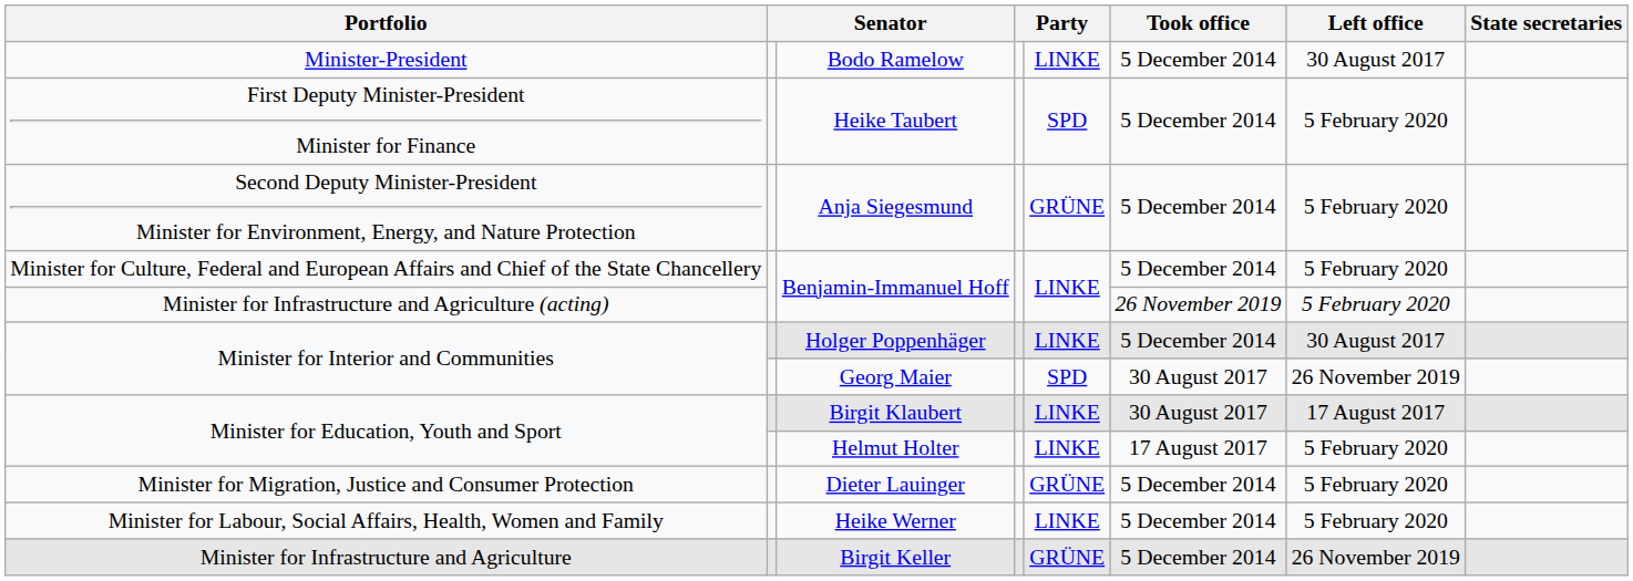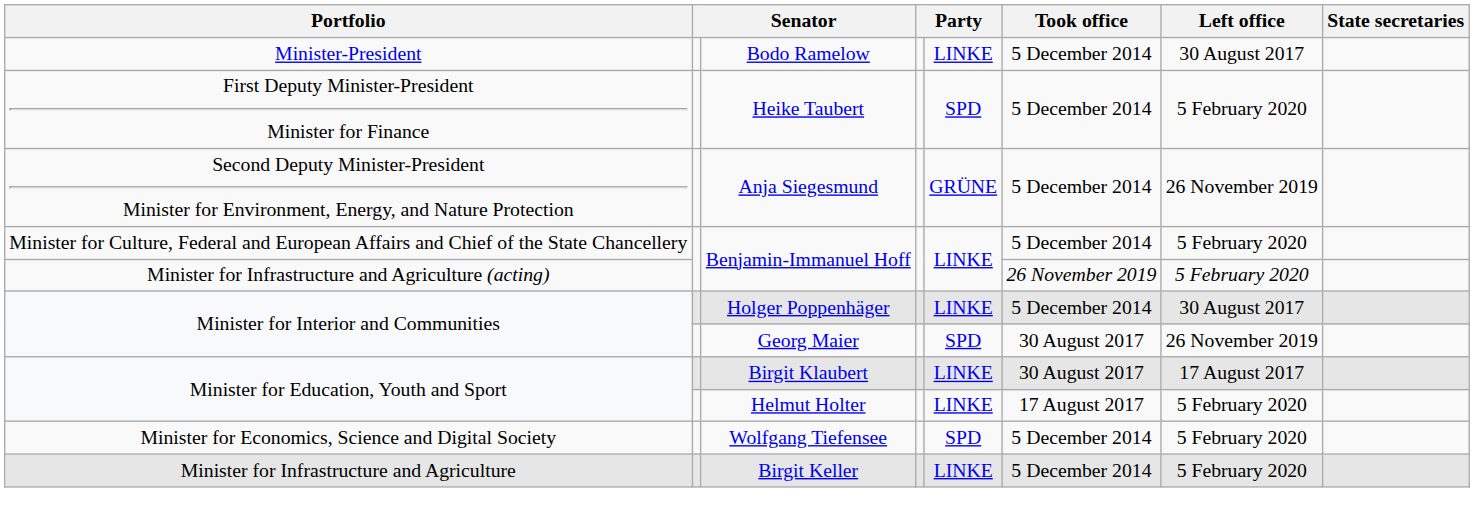 <table class=wikitable style="text-align:center; font-size:90%">
 <tr>
 <th>Portfolio</th>
 <th colspan=2>Senator</th>
 <th colspan=2>Party</th>
 <th>Took office</th>
 <th>Left office</th>
 <th>State secretaries</th>
 </tr>
 <tr>
 <td><a href='#'>Minister-President</a></td>
 <td></td>
 <td><a href='#'>Bodo Ramelow</a><br></td>
 <td bgcolor=></td>
 <td><a href='#'>LINKE</a></td>
 <td>5 December 2014</td>
 <td>30 August 2017</td>
 <td></td>
 </tr>
 <tr>
 <td>First Deputy Minister-President<hr>Minister for Finance</td>
 <td></td>
 <td><a href='#'>Heike Taubert</a><br></td>
 <td bgcolor=></td>
 <td><a href='#'>SPD</a></td>
 <td>5 December 2014</td>
 <td>5 February 2020</td>
 <td></td>
 </tr>
 <tr>
 <td>Second Deputy Minister-President<hr>Minister for Environment, Energy, and Nature Protection</td>
 <td></td>
 <td><a href='#'>Anja Siegesmund</a><br></td>
 <td bgcolor=></td>
 <td><a href='#'>GRÜNE</a></td>
 <td>5 December 2014</td>
-<td>5 February 2020</td>
+<td>26 November 2019</td>
 <td></td>
 </tr>
 <tr>
 <td>Minister for Culture, Federal and European Affairs and Chief of the State Chancellery</td>
 <td rowspan=2></td>
 <td rowspan=2><a href='#'>Benjamin-Immanuel Hoff</a><br></td>
 <td rowspan=2 bgcolor=></td>
 <td rowspan=2><a href='#'>LINKE</a></td>
 <td>5 December 2014</td>
 <td>5 February 2020</td>
 <td></td>
 </tr>
 <tr>
 <td>Minister for Infrastructure and Agriculture <em>(acting)</em></td>
 <td><em>26 November 2019</em></td>
 <td><em>5 February 2020</em></td>
 <td></td>
 </tr>
 <tr style="background-color:#E6E6E6">
 <td rowspan=2 style="background-color:#F8F9FA">Minister for Interior and Communities</td>
 <td></td>
 <td><a href='#'>Holger Poppenhäger</a><br></td>
 <td bgcolor=></td>
 <td><a href='#'>LINKE</a></td>
 <td>5 December 2014</td>
 <td>30 August 2017</td>
 <td></td>
 </tr>
 <tr>
 <td></td>
 <td><a href='#'>Georg Maier</a><br></td>
 <td bgcolor=></td>
 <td><a href='#'>SPD</a></td>
 <td>30 August 2017</td>
 <td>26 November 2019</td>
 <td></td>
 </tr>
 <tr style="background-color:#E6E6E6">
 <td rowspan=2 style="background-color:#F8F9FA">Minister for Education, Youth and Sport</td>
 <td></td>
 <td><a href='#'>Birgit Klaubert</a><br></td>
 <td bgcolor=></td>
 <td><a href='#'>LINKE</a></td>
 <td>30 August 2017</td>
 <td>17 August 2017</td>
 <td></td>
 </tr>
 <tr>
 <td></td>
 <td><a href='#'>Helmut Holter</a><br></td>
 <td bgcolor=></td>
 <td><a href='#'>LINKE</a></td>
 <td>17 August 2017</td>
 <td>5 February 2020</td>
 <td></td>
 </tr>
 <tr>
-<td>Minister for Migration, Justice and Consumer Protection</td>
+<td>Minister for Economics, Science and Digital Society</td>
 <td></td>
-<td><a href='#'>Dieter Lauinger</a><br></td>
+<td><a href='#'>Wolfgang Tiefensee</a><br></td>
 <td bgcolor=></td>
-<td><a href='#'>GRÜNE</a></td>
-<td>5 December 2014</td>
-<td>5 February 2020</td>
-<td></td>
-</tr>
-<tr>
-<td>Minister for Labour, Social Affairs, Health, Women and Family</td>
-<td></td>
-<td><a href='#'>Heike Werner</a><br></td>
-<td bgcolor=></td>
-<td><a href='#'>LINKE</a></td>
+<td><a href='#'>SPD</a></td>
 <td>5 December 2014</td>
 <td>5 February 2020</td>
 <td></td>
 </tr>
 <tr style="background-color:#E6E6E6">
 <td>Minister for Infrastructure and Agriculture</td>
 <td></td>
 <td><a href='#'>Birgit Keller</a><br></td>
 <td bgcolor=></td>
-<td><a href='#'>GRÜNE</a></td>
+<td><a href='#'>LINKE</a></td>
 <td>5 December 2014</td>
-<td>26 November 2019</td>
+<td>5 February 2020</td>
 <td></td>
 </tr>
 </table>
